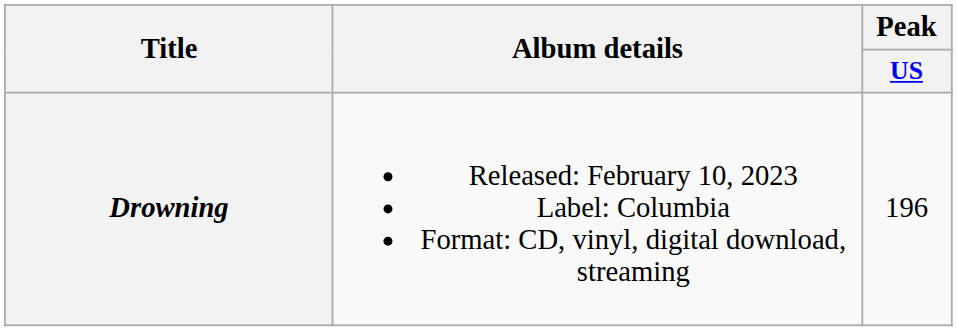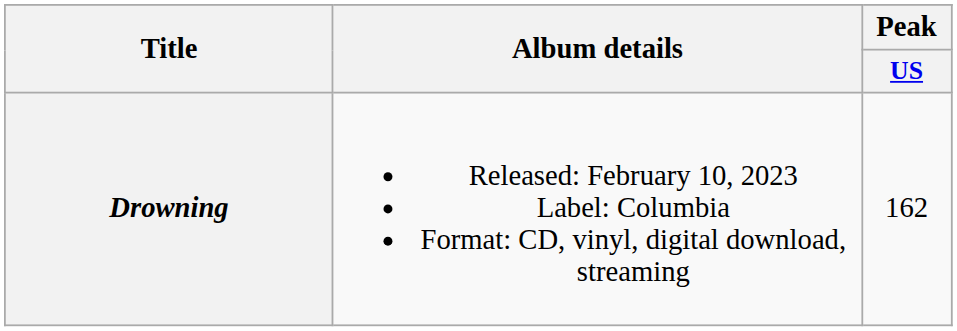 <table class="wikitable plainrowheaders" style="text-align:center;">
 <tr>
 <th scope="col" rowspan="2" style="width:11em;">Title</th>
 <th scope="col" rowspan="2" style="width:18em;">Album details</th>
 <th scope="col" colspan="1">Peak</th>
 </tr>
 <tr>
 <th scope="col" style="width:3em;font-size:90%;"><a href='#'>US</a><br></th>
 </tr>
 <tr>
 <th scope="row"><em>Drowning</em></th>
 <td><br><ul><li>Released: February 10, 2023</li><li>Label: Columbia</li><li>Format: CD, vinyl, digital download, streaming</li></ul></td>
-<td>196</td>
+<td>162</td>
 </tr>
 </table>
